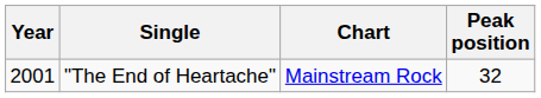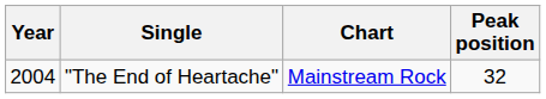 <table class="wikitable sortable plainrowheaders" style="text-align:center;">
 <tr>
 <th>Year</th>
 <th>Single</th>
 <th>Chart</th>
 <th>Peak<br>position</th>
 </tr>
 <tr>
-<td>2001</td>
+<td>2004</td>
 <td>"The End of Heartache"</td>
 <td><a href='#'>Mainstream Rock</a></td>
 <td>32</td>
 </tr>
 </table>
